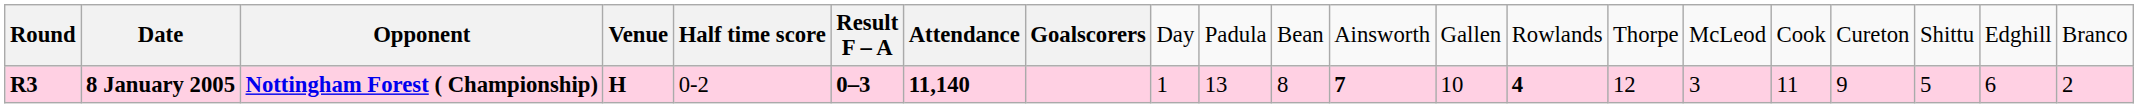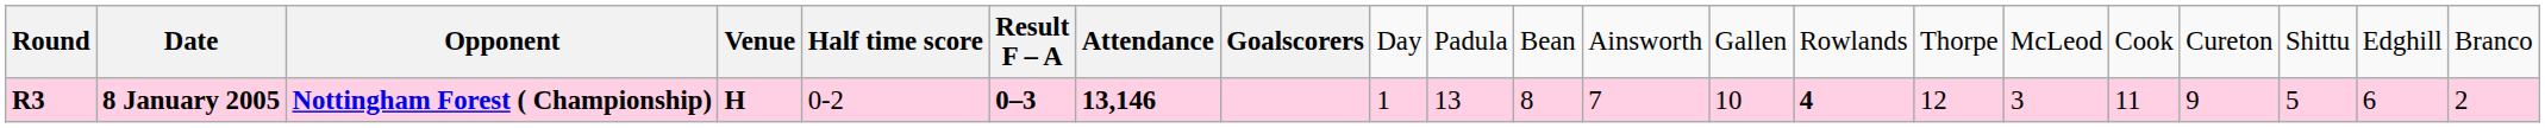 <table class="wikitable">
 <tr>
 <th><strong>Round</strong></th>
 <th><strong>Date</strong></th>
 <th><strong>Opponent</strong></th>
 <th><strong>Venue</strong></th>
 <th><strong>Half time score</strong></th>
 <th><strong>Result</strong><br><strong>F – A</strong></th>
 <th><strong>Attendance</strong></th>
 <th><strong>Goalscorers</strong></th>
 <td>Day</td>
 <td>Padula</td>
 <td>Bean</td>
 <td>Ainsworth</td>
 <td>Gallen</td>
 <td>Rowlands</td>
 <td>Thorpe</td>
 <td>McLeod</td>
 <td>Cook</td>
 <td>Cureton</td>
 <td>Shittu</td>
 <td>Edghill</td>
 <td>Branco</td>
 </tr>
 <tr style="background-color: #ffd0e3;">
 <td><strong>R3</strong></td>
 <td><strong>8 January 2005</strong></td>
 <td><strong><a href='#'>Nottingham Forest</a> ( Championship)</strong></td>
 <td><strong>H</strong></td>
 <td>0-2</td>
 <td><strong>0–3</strong></td>
-<td><strong>11,140</strong></td>
+<td><strong>13,146</strong></td>
 <td></td>
 <td>1</td>
 <td>13</td>
 <td>8</td>
-<td><strong>7</strong></td>
+<td>7</td>
 <td>10</td>
 <td><strong>4</strong></td>
 <td>12</td>
 <td>3</td>
 <td>11</td>
 <td>9</td>
 <td>5</td>
 <td>6</td>
 <td>2</td>
 </tr>
 </table>
